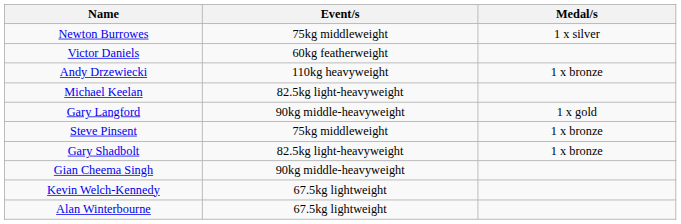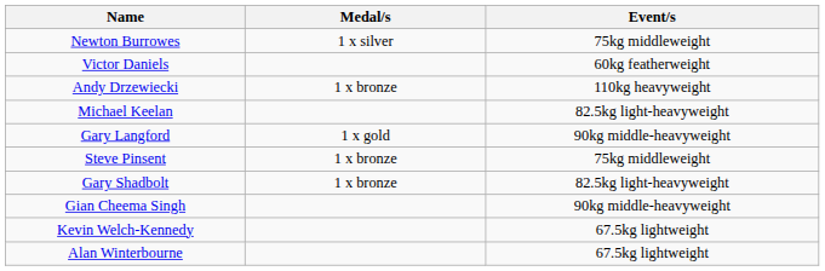 <table class="wikitable" style="text-align: center">
 <tr>
 <th width=250>Name</th>
+<th width=250>Medal/s</th>
 <th width=350>Event/s</th>
-<th width=250>Medal/s</th>
 </tr>
 <tr>
 <td><a href='#'>Newton Burrowes</a></td>
+<td>1 x silver</td>
 <td>75kg middleweight</td>
-<td>1 x silver</td>
 </tr>
 <tr>
 <td><a href='#'>Victor Daniels</a></td>
+<td></td>
 <td>60kg featherweight</td>
-<td></td>
 </tr>
 <tr>
 <td><a href='#'>Andy Drzewiecki</a></td>
+<td>1 x bronze</td>
 <td>110kg heavyweight</td>
-<td>1 x bronze</td>
 </tr>
 <tr>
 <td><a href='#'>Michael Keelan</a></td>
+<td></td>
 <td>82.5kg light-heavyweight</td>
-<td></td>
 </tr>
 <tr>
 <td><a href='#'>Gary Langford</a></td>
+<td>1 x gold</td>
 <td>90kg middle-heavyweight</td>
-<td>1 x gold</td>
 </tr>
 <tr>
 <td><a href='#'>Steve Pinsent</a></td>
+<td>1 x bronze</td>
 <td>75kg middleweight</td>
-<td>1 x bronze</td>
 </tr>
 <tr>
 <td><a href='#'>Gary Shadbolt</a></td>
+<td>1 x bronze</td>
 <td>82.5kg light-heavyweight</td>
-<td>1 x bronze</td>
 </tr>
 <tr>
 <td><a href='#'>Gian Cheema Singh</a></td>
+<td></td>
 <td>90kg middle-heavyweight</td>
-<td></td>
 </tr>
 <tr>
 <td><a href='#'>Kevin Welch-Kennedy</a></td>
+<td></td>
 <td>67.5kg lightweight</td>
-<td></td>
 </tr>
 <tr>
 <td><a href='#'>Alan Winterbourne</a></td>
+<td></td>
 <td>67.5kg lightweight</td>
-<td></td>
 </tr>
 </table>
